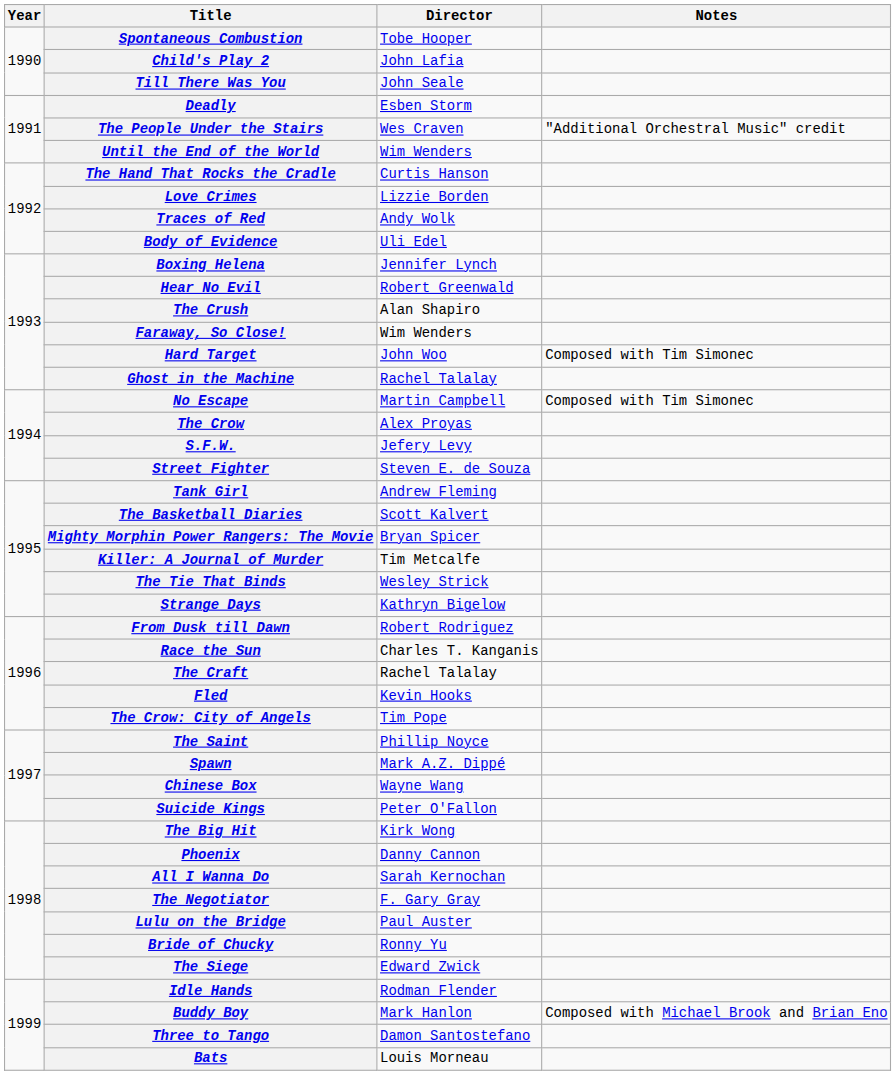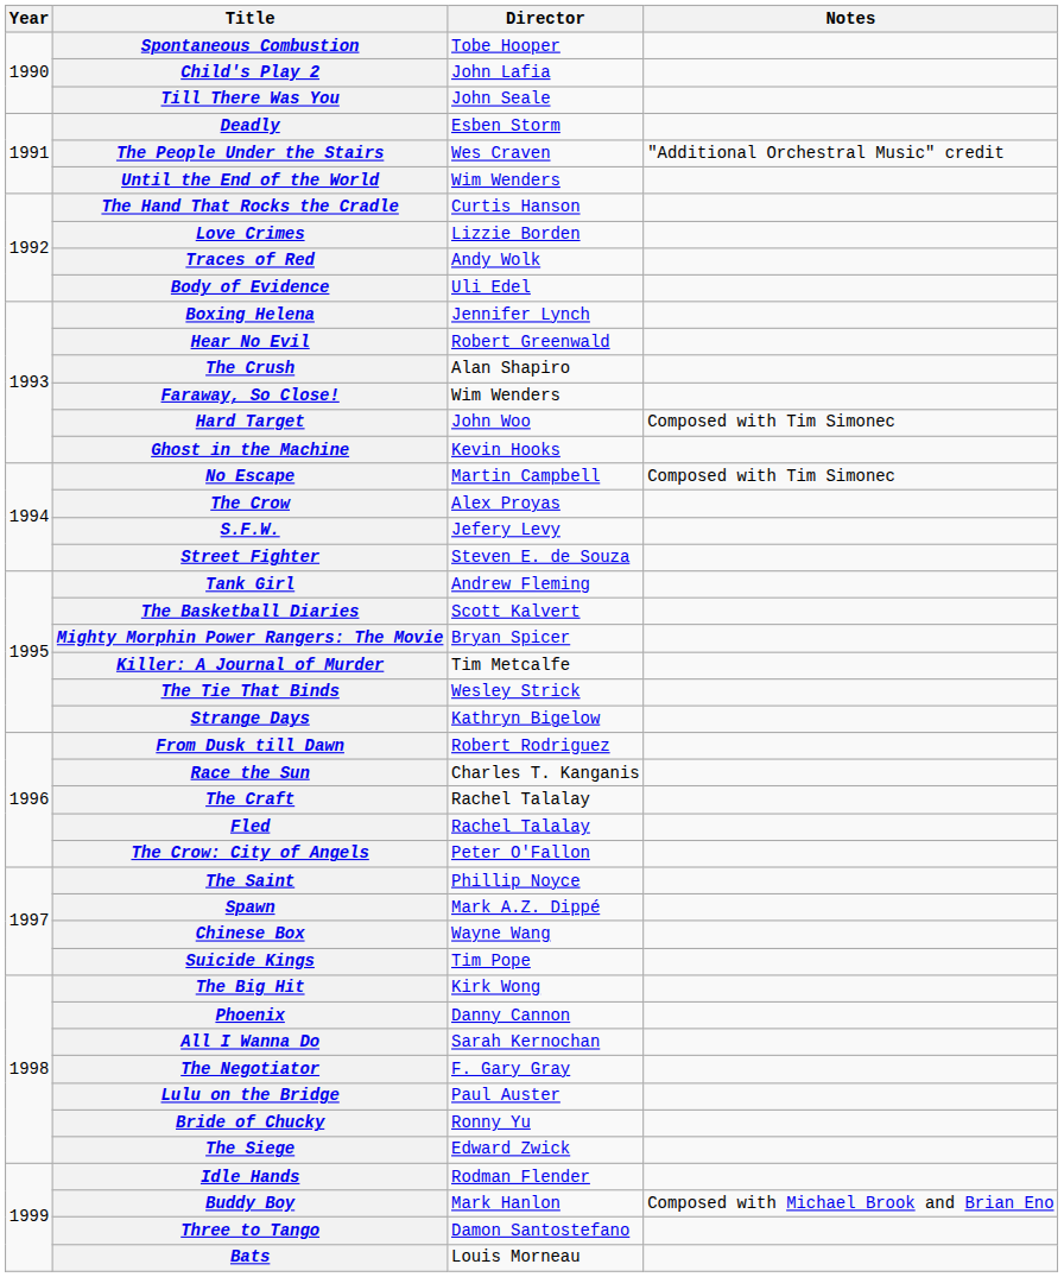 <table class="wikitable sortable plainrowheaders">
 <tr>
 <th>Year</th>
 <th>Title</th>
 <th>Director</th>
 <th>Notes</th>
 </tr>
 <tr>
 <td rowspan=3>1990</td>
 <th scope="row" style="text-align:center;"><em><a href='#'>Spontaneous Combustion</a></em></th>
 <td><a href='#'>Tobe Hooper</a></td>
 <td></td>
 </tr>
 <tr>
 <th scope="row" style="text-align:center;"><em><a href='#'>Child's Play 2</a></em></th>
 <td><a href='#'>John Lafia</a></td>
 <td></td>
 </tr>
 <tr>
 <th scope="row" style="text-align:center;"><em><a href='#'>Till There Was You</a></em></th>
 <td><a href='#'>John Seale</a></td>
 <td></td>
 </tr>
 <tr>
 <td rowspan=3>1991</td>
 <th scope="row" style="text-align:center;"><em><a href='#'>Deadly</a></em></th>
 <td><a href='#'>Esben Storm</a></td>
 <td></td>
 </tr>
 <tr>
 <th scope="row" style="text-align:center;"><em><a href='#'>The People Under the Stairs</a></em></th>
 <td><a href='#'>Wes Craven</a></td>
 <td>"Additional Orchestral Music" credit</td>
 </tr>
 <tr>
 <th scope="row" style="text-align:center;"><em><a href='#'>Until the End of the World</a></em></th>
 <td><a href='#'>Wim Wenders</a></td>
 <td></td>
 </tr>
 <tr>
 <td rowspan=4>1992</td>
 <th scope="row" style="text-align:center;"><em><a href='#'>The Hand That Rocks the Cradle</a></em></th>
 <td><a href='#'>Curtis Hanson</a></td>
 <td></td>
 </tr>
 <tr>
 <th scope="row" style="text-align:center;"><em><a href='#'>Love Crimes</a></em></th>
 <td><a href='#'>Lizzie Borden</a></td>
 <td></td>
 </tr>
 <tr>
 <th scope="row" style="text-align:center;"><em><a href='#'>Traces of Red</a></em></th>
 <td><a href='#'>Andy Wolk</a></td>
 <td></td>
 </tr>
 <tr>
 <th scope="row" style="text-align:center;"><em><a href='#'>Body of Evidence</a></em></th>
 <td><a href='#'>Uli Edel</a></td>
 <td></td>
 </tr>
 <tr>
 <td rowspan=6>1993</td>
 <th scope="row" style="text-align:center;"><em><a href='#'>Boxing Helena</a></em></th>
 <td><a href='#'>Jennifer Lynch</a></td>
 <td></td>
 </tr>
 <tr>
 <th scope="row" style="text-align:center;"><em><a href='#'>Hear No Evil</a></em></th>
 <td><a href='#'>Robert Greenwald</a></td>
 <td></td>
 </tr>
 <tr>
 <th scope="row" style="text-align:center;"><em><a href='#'>The Crush</a></em></th>
 <td>Alan Shapiro</td>
 <td></td>
 </tr>
 <tr>
 <th scope="row" style="text-align:center;"><em><a href='#'>Faraway, So Close!</a></em></th>
 <td>Wim Wenders</td>
 <td></td>
 </tr>
 <tr>
 <th scope="row" style="text-align:center;"><em><a href='#'>Hard Target</a></em></th>
 <td><a href='#'>John Woo</a></td>
 <td>Composed with Tim Simonec</td>
 </tr>
 <tr>
 <th scope="row" style="text-align:center;"><em><a href='#'>Ghost in the Machine</a></em></th>
-<td><a href='#'>Rachel Talalay</a></td>
+<td><a href='#'>Kevin Hooks</a></td>
 <td></td>
 </tr>
 <tr>
 <td rowspan=4>1994</td>
 <th scope="row" style="text-align:center;"><em><a href='#'>No Escape</a></em></th>
 <td><a href='#'>Martin Campbell</a></td>
 <td>Composed with Tim Simonec</td>
 </tr>
 <tr>
 <th scope="row" style="text-align:center;"><em><a href='#'>The Crow</a></em></th>
 <td><a href='#'>Alex Proyas</a></td>
 <td></td>
 </tr>
 <tr>
 <th scope="row" style="text-align:center;"><em><a href='#'>S.F.W.</a></em></th>
 <td><a href='#'>Jefery Levy</a></td>
 <td></td>
 </tr>
 <tr>
 <th scope="row" style="text-align:center;"><em><a href='#'>Street Fighter</a></em></th>
 <td><a href='#'>Steven E. de Souza</a></td>
 <td></td>
 </tr>
 <tr>
 <td rowspan=6>1995</td>
 <th scope="row" style="text-align:center;"><em><a href='#'>Tank Girl</a></em></th>
 <td><a href='#'>Andrew Fleming</a></td>
 <td></td>
 </tr>
 <tr>
 <th scope="row" style="text-align:center;"><em><a href='#'>The Basketball Diaries</a></em></th>
 <td><a href='#'>Scott Kalvert</a></td>
 <td></td>
 </tr>
 <tr>
 <th scope="row" style="text-align:center;"><em><a href='#'>Mighty Morphin Power Rangers: The Movie</a></em></th>
 <td><a href='#'>Bryan Spicer</a></td>
 <td></td>
 </tr>
 <tr>
 <th scope="row" style="text-align:center;"><em><a href='#'>Killer: A Journal of Murder</a></em></th>
 <td>Tim Metcalfe</td>
 <td></td>
 </tr>
 <tr>
 <th scope="row" style="text-align:center;"><em><a href='#'>The Tie That Binds</a></em></th>
 <td><a href='#'>Wesley Strick</a></td>
 <td></td>
 </tr>
 <tr>
 <th scope="row" style="text-align:center;"><em><a href='#'>Strange Days</a></em></th>
 <td><a href='#'>Kathryn Bigelow</a></td>
 <td></td>
 </tr>
 <tr>
 <td rowspan=5>1996</td>
 <th scope="row" style="text-align:center;"><em><a href='#'>From Dusk till Dawn</a></em></th>
 <td><a href='#'>Robert Rodriguez</a></td>
 <td></td>
 </tr>
 <tr>
 <th scope="row" style="text-align:center;"><em><a href='#'>Race the Sun</a></em></th>
 <td>Charles T. Kanganis</td>
 <td></td>
 </tr>
 <tr>
 <th scope="row" style="text-align:center;"><em><a href='#'>The Craft</a></em></th>
 <td>Rachel Talalay</td>
 <td></td>
 </tr>
 <tr>
 <th scope="row" style="text-align:center;"><em><a href='#'>Fled</a></em></th>
-<td><a href='#'>Kevin Hooks</a></td>
+<td><a href='#'>Rachel Talalay</a></td>
 <td></td>
 </tr>
 <tr>
 <th scope="row" style="text-align:center;"><em><a href='#'>The Crow: City of Angels</a></em></th>
-<td><a href='#'>Tim Pope</a></td>
+<td><a href='#'>Peter O'Fallon</a></td>
 <td></td>
 </tr>
 <tr>
 <td rowspan=4>1997</td>
 <th scope="row" style="text-align:center;"><em><a href='#'>The Saint</a></em></th>
 <td><a href='#'>Phillip Noyce</a></td>
 <td></td>
 </tr>
 <tr>
 <th scope="row" style="text-align:center;"><em><a href='#'>Spawn</a></em></th>
 <td><a href='#'>Mark A.Z. Dippé</a></td>
 <td></td>
 </tr>
 <tr>
 <th scope="row" style="text-align:center;"><em><a href='#'>Chinese Box</a></em></th>
 <td><a href='#'>Wayne Wang</a></td>
 <td></td>
 </tr>
 <tr>
 <th scope="row" style="text-align:center;"><em><a href='#'>Suicide Kings</a></em></th>
-<td><a href='#'>Peter O'Fallon</a></td>
+<td><a href='#'>Tim Pope</a></td>
 <td></td>
 </tr>
 <tr>
 <td rowspan=7>1998</td>
 <th scope="row" style="text-align:center;"><em><a href='#'>The Big Hit</a></em></th>
 <td><a href='#'>Kirk Wong</a></td>
 <td></td>
 </tr>
 <tr>
 <th scope="row" style="text-align:center;"><em><a href='#'>Phoenix</a></em></th>
 <td><a href='#'>Danny Cannon</a></td>
 <td></td>
 </tr>
 <tr>
 <th scope="row" style="text-align:center;"><em><a href='#'>All I Wanna Do</a></em></th>
 <td><a href='#'>Sarah Kernochan</a></td>
 <td></td>
 </tr>
 <tr>
 <th scope="row" style="text-align:center;"><em><a href='#'>The Negotiator</a></em></th>
 <td><a href='#'>F. Gary Gray</a></td>
 <td></td>
 </tr>
 <tr>
 <th scope="row" style="text-align:center;"><em><a href='#'>Lulu on the Bridge</a></em></th>
 <td><a href='#'>Paul Auster</a></td>
 <td></td>
 </tr>
 <tr>
 <th scope="row" style="text-align:center;"><em><a href='#'>Bride of Chucky</a></em></th>
 <td><a href='#'>Ronny Yu</a></td>
 <td></td>
 </tr>
 <tr>
 <th scope="row" style="text-align:center;"><em><a href='#'>The Siege</a></em></th>
 <td><a href='#'>Edward Zwick</a></td>
 <td></td>
 </tr>
 <tr>
 <td rowspan=4>1999</td>
 <th scope="row" style="text-align:center;"><em><a href='#'>Idle Hands</a></em></th>
 <td><a href='#'>Rodman Flender</a></td>
 <td></td>
 </tr>
 <tr>
 <th scope="row" style="text-align:center;"><em><a href='#'>Buddy Boy</a></em></th>
 <td><a href='#'>Mark Hanlon</a></td>
 <td>Composed with <a href='#'>Michael Brook</a> and <a href='#'>Brian Eno</a></td>
 </tr>
 <tr>
 <th scope="row" style="text-align:center;"><em><a href='#'>Three to Tango</a></em></th>
 <td><a href='#'>Damon Santostefano</a></td>
 <td></td>
 </tr>
 <tr>
 <th scope="row" style="text-align:center;"><em><a href='#'>Bats</a></em></th>
 <td>Louis Morneau</td>
 <td></td>
 </tr>
 </table>
